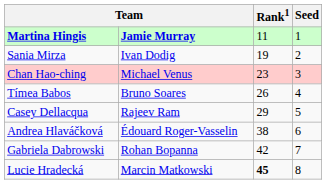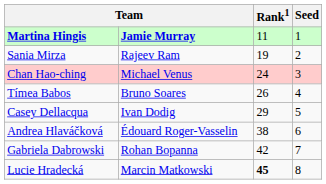 <table class="wikitable">
 <tr>
 <th width="325" colspan=2>Team</th>
 <th>Rank<sup>1</sup></th>
 <th>Seed</th>
 </tr>
 <tr style="background:#cfc;">
 <td> <strong><a href='#'>Martina Hingis</a></strong></td>
 <td> <strong><a href='#'>Jamie Murray</a></strong></td>
 <td>11</td>
 <td>1</td>
 </tr>
 <tr>
 <td> <a href='#'>Sania Mirza</a></td>
-<td> <a href='#'>Ivan Dodig</a></td>
+<td> <a href='#'>Rajeev Ram</a></td>
 <td>19</td>
 <td>2</td>
 </tr>
 <tr style="background:#fcc;">
 <td> <a href='#'>Chan Hao-ching</a></td>
 <td> <a href='#'>Michael Venus</a></td>
-<td>23</td>
+<td>24</td>
 <td>3</td>
 </tr>
 <tr>
 <td> <a href='#'>Tímea Babos</a></td>
 <td> <a href='#'>Bruno Soares</a></td>
 <td>26</td>
 <td>4</td>
 </tr>
 <tr>
 <td> <a href='#'>Casey Dellacqua</a></td>
-<td> <a href='#'>Rajeev Ram</a></td>
+<td> <a href='#'>Ivan Dodig</a></td>
 <td>29</td>
 <td>5</td>
 </tr>
 <tr>
 <td> <a href='#'>Andrea Hlaváčková</a></td>
 <td> <a href='#'>Édouard Roger-Vasselin</a></td>
 <td>38</td>
 <td>6</td>
 </tr>
 <tr>
 <td> <a href='#'>Gabriela Dabrowski</a></td>
 <td> <a href='#'>Rohan Bopanna</a></td>
 <td>42</td>
 <td>7</td>
 </tr>
 <tr>
 <td> <a href='#'>Lucie Hradecká</a></td>
 <td> <a href='#'>Marcin Matkowski</a></td>
 <td><strong>45</strong></td>
 <td>8</td>
 </tr>
 </table>
